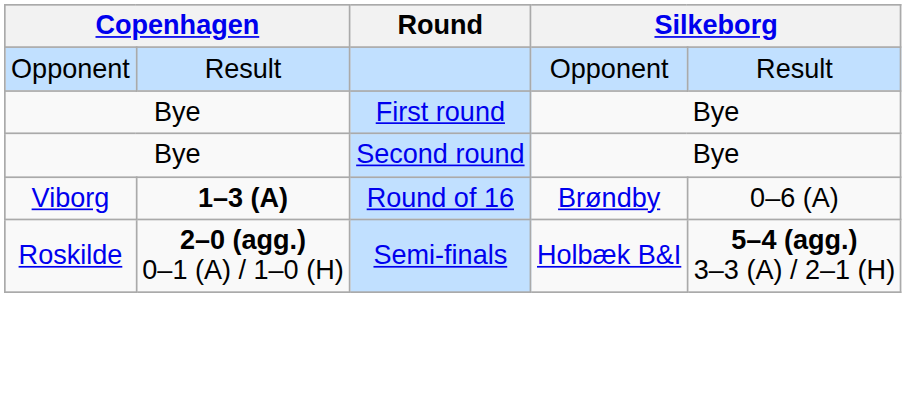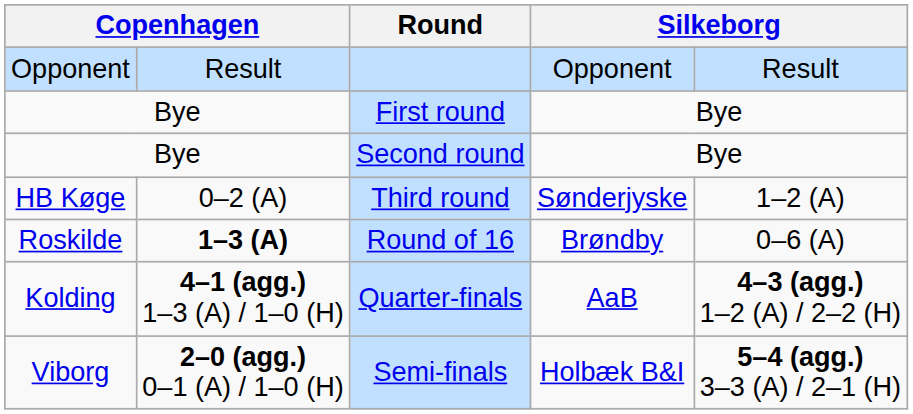 <table class="wikitable" style="text-align: center;">
 <tr>
 <th colspan=2><a href='#'>Copenhagen</a></th>
 <th>Round</th>
 <th colspan=2><a href='#'>Silkeborg</a></th>
 </tr>
 <tr style="background:#c1e0ff;">
 <td>Opponent</td>
 <td>Result</td>
 <td></td>
 <td>Opponent</td>
 <td>Result</td>
 </tr>
 <tr>
 <td colspan="2" align="center">Bye</td>
 <td style="background:#c1e0ff;"><a href='#'>First round</a></td>
 <td colspan="2" align="center">Bye</td>
 </tr>
 <tr>
 <td colspan="2" align="center">Bye</td>
 <td style="background:#c1e0ff;"><a href='#'>Second round</a></td>
 <td colspan="2" align="center">Bye</td>
 </tr>
 <tr>
-<td align="center"><a href='#'>Viborg</a></td>
+<td align="center"><a href='#'>HB Køge</a></td>
+<td align="center">0–2 (A)</td>
+<td style="background:#c1e0ff;"><a href='#'>Third round</a></td>
+<td align="center"><a href='#'>Sønderjyske</a></td>
+<td align="center">1–2 (A)</td>
+</tr>
+<tr>
+<td align="center"><a href='#'>Roskilde</a></td>
 <td align="center"><strong>1–3 (A)</strong></td>
 <td style="background:#c1e0ff;"><a href='#'>Round of 16</a></td>
 <td align="center"><a href='#'>Brøndby</a></td>
 <td align="center">0–6 (A)</td>
 </tr>
 <tr>
-<td align="center"><a href='#'>Roskilde</a></td>
+<td align="center"><a href='#'>Kolding</a></td>
+<td align="center"><strong>4–1 (agg.)</strong><br>1–3 (A) / 1–0 (H)</td>
+<td style="background:#c1e0ff;"><a href='#'>Quarter-finals</a></td>
+<td align="center"><a href='#'>AaB</a></td>
+<td align="center"><strong>4–3 (agg.)</strong><br>1–2 (A) / 2–2 (H)</td>
+</tr>
+<tr>
+<td align="center"><a href='#'>Viborg</a></td>
 <td align="center"><strong>2–0 (agg.)</strong><br>0–1 (A) / 1–0 (H)</td>
 <td style="background:#c1e0ff;"><a href='#'>Semi-finals</a></td>
 <td align="center"><a href='#'>Holbæk B&I</a></td>
 <td align="center"><strong>5–4 (agg.)</strong><br>3–3 (A) / 2–1 (H)</td>
 </tr>
 </table>
